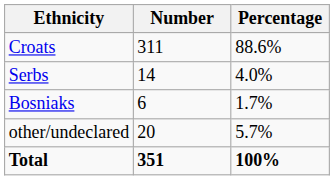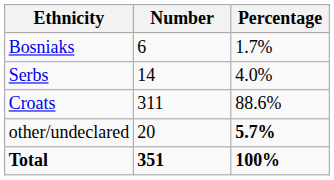 <table class="wikitable">
 <tr>
 <th width="100px">Ethnicity</th>
 <th width="80px">Number</th>
 <th width="80px">Percentage</th>
 </tr>
 <tr>
-<td><a href='#'>Croats</a></td>
-<td>311</td>
-<td>88.6%</td>
+<td><a href='#'>Bosniaks</a></td>
+<td>6</td>
+<td>1.7%</td>
 </tr>
 <tr>
 <td><a href='#'>Serbs</a></td>
 <td>14</td>
 <td>4.0%</td>
 </tr>
 <tr>
-<td><a href='#'>Bosniaks</a></td>
-<td>6</td>
-<td>1.7%</td>
+<td><a href='#'>Croats</a></td>
+<td>311</td>
+<td>88.6%</td>
 </tr>
 <tr>
 <td>other/undeclared</td>
 <td>20</td>
-<td>5.7%</td>
+<td><strong>5.7%</strong></td>
 </tr>
 <tr>
 <td><strong>Total</strong></td>
 <td><strong>351</strong></td>
 <td><strong>100%</strong></td>
 </tr>
 </table>
